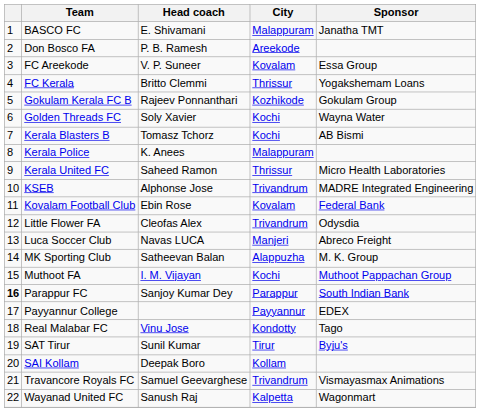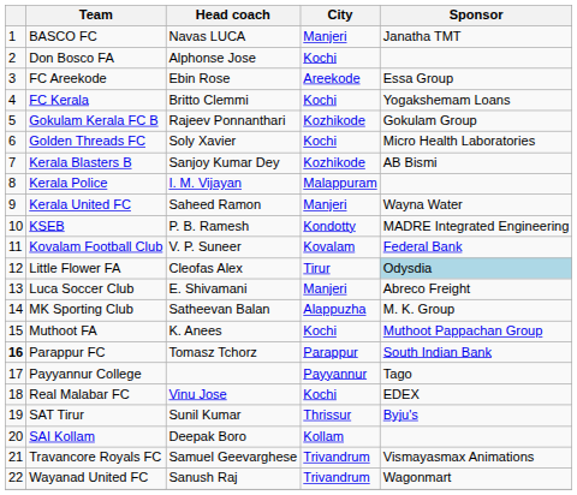 <table class="wikitable">
 <tr>
 <th></th>
 <th>Team</th>
 <th>Head coach</th>
 <th>City</th>
 <th>Sponsor</th>
 </tr>
 <tr>
 <td>1</td>
 <td>BASCO FC</td>
-<td> E. Shivamani</td>
-<td><a href='#'>Malappuram</a></td>
+<td> Navas LUCA</td>
+<td><a href='#'>Manjeri</a></td>
 <td>Janatha TMT</td>
 </tr>
 <tr>
 <td>2</td>
 <td>Don Bosco FA</td>
-<td> P. B. Ramesh</td>
-<td><a href='#'>Areekode</a></td>
+<td> Alphonse Jose</td>
+<td><a href='#'>Kochi</a></td>
 <td></td>
 </tr>
 <tr>
 <td>3</td>
 <td>FC Areekode</td>
-<td> V. P. Suneer</td>
-<td><a href='#'>Kovalam</a></td>
+<td> Ebin Rose</td>
+<td><a href='#'>Areekode</a></td>
 <td>Essa Group</td>
 </tr>
 <tr>
 <td>4</td>
 <td><a href='#'>FC Kerala</a></td>
 <td> Britto Clemmi</td>
-<td><a href='#'>Thrissur</a></td>
+<td><a href='#'>Kochi</a></td>
 <td>Yogakshemam Loans</td>
 </tr>
 <tr>
 <td>5</td>
 <td><a href='#'>Gokulam Kerala FC B</a></td>
 <td> Rajeev Ponnanthari</td>
 <td><a href='#'>Kozhikode</a></td>
 <td>Gokulam Group</td>
 </tr>
 <tr>
 <td>6</td>
 <td><a href='#'>Golden Threads FC</a></td>
 <td> Soly Xavier</td>
 <td><a href='#'>Kochi</a></td>
-<td>Wayna Water </td>
+<td>Micro Health Laboratories </td>
 </tr>
 <tr>
 <td>7</td>
 <td><a href='#'>Kerala Blasters B</a></td>
-<td> Tomasz Tchorz</td>
-<td><a href='#'>Kochi</a></td>
+<td> Sanjoy Kumar Dey</td>
+<td><a href='#'>Kozhikode</a></td>
 <td>AB Bismi </td>
 </tr>
 <tr>
 <td>8</td>
 <td><a href='#'>Kerala Police</a></td>
-<td> K. Anees</td>
+<td> <a href='#'>I. M. Vijayan</a></td>
 <td><a href='#'>Malappuram</a></td>
 <td></td>
 </tr>
 <tr>
 <td>9</td>
 <td><a href='#'>Kerala United FC</a></td>
 <td> Saheed Ramon</td>
-<td><a href='#'>Thrissur</a></td>
-<td>Micro Health Laboratories </td>
+<td><a href='#'>Manjeri</a></td>
+<td>Wayna Water </td>
 </tr>
 <tr>
 <td>10</td>
 <td><a href='#'>KSEB</a></td>
-<td> Alphonse Jose</td>
-<td><a href='#'>Trivandrum</a></td>
+<td> P. B. Ramesh</td>
+<td><a href='#'>Kondotty</a></td>
 <td>MADRE Integrated Engineering </td>
 </tr>
 <tr>
 <td>11</td>
 <td><a href='#'>Kovalam Football Club</a></td>
-<td> Ebin Rose</td>
+<td> V. P. Suneer</td>
 <td><a href='#'>Kovalam</a></td>
 <td><a href='#'>Federal Bank</a></td>
 </tr>
 <tr>
 <td>12</td>
 <td>Little Flower FA</td>
 <td> Cleofas Alex</td>
-<td><a href='#'>Trivandrum</a></td>
-<td>Odysdia </td>
+<td><a href='#'>Tirur</a></td>
+<td style="background: lightblue;">Odysdia </td>
 </tr>
 <tr>
 <td>13</td>
 <td>Luca Soccer Club</td>
-<td> Navas LUCA</td>
+<td> E. Shivamani</td>
 <td><a href='#'>Manjeri</a></td>
 <td>Abreco Freight </td>
 </tr>
 <tr>
 <td>14</td>
 <td>MK Sporting Club</td>
 <td> Satheevan Balan</td>
 <td><a href='#'>Alappuzha</a></td>
 <td>M. K. Group</td>
 </tr>
 <tr>
 <td>15</td>
 <td>Muthoot FA</td>
-<td> <a href='#'>I. M. Vijayan</a></td>
+<td> K. Anees</td>
 <td><a href='#'>Kochi</a></td>
 <td><a href='#'>Muthoot Pappachan Group</a></td>
 </tr>
 <tr>
 <td><strong>16</strong></td>
 <td>Parappur FC</td>
-<td> Sanjoy Kumar Dey</td>
+<td> Tomasz Tchorz</td>
 <td><a href='#'>Parappur</a></td>
 <td><a href='#'>South Indian Bank</a></td>
 </tr>
 <tr>
 <td>17</td>
 <td>Payyannur College</td>
 <td></td>
 <td><a href='#'>Payyannur</a></td>
-<td>EDEX</td>
+<td>Tago</td>
 </tr>
 <tr>
 <td>18</td>
 <td>Real Malabar FC</td>
 <td> <a href='#'>Vinu Jose</a></td>
-<td><a href='#'>Kondotty</a></td>
-<td>Tago</td>
+<td><a href='#'>Kochi</a></td>
+<td>EDEX</td>
 </tr>
 <tr>
 <td>19</td>
 <td>SAT Tirur</td>
 <td> Sunil Kumar</td>
-<td><a href='#'>Tirur</a></td>
+<td><a href='#'>Thrissur</a></td>
 <td><a href='#'>Byju's</a></td>
 </tr>
 <tr>
 <td>20</td>
 <td><a href='#'>SAI Kollam</a></td>
 <td> Deepak Boro</td>
 <td><a href='#'>Kollam</a></td>
 <td></td>
 </tr>
 <tr>
 <td>21</td>
 <td>Travancore Royals FC</td>
 <td> Samuel Geevarghese</td>
 <td><a href='#'>Trivandrum</a></td>
 <td>Vismayasmax Animations </td>
 </tr>
 <tr>
 <td>22</td>
 <td>Wayanad United FC </td>
 <td> Sanush Raj</td>
-<td><a href='#'>Kalpetta</a></td>
+<td><a href='#'>Trivandrum</a></td>
 <td>Wagonmart</td>
 </tr>
 <tr>
 </tr>
 </table>
